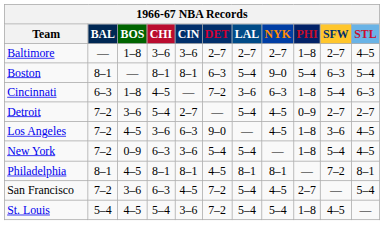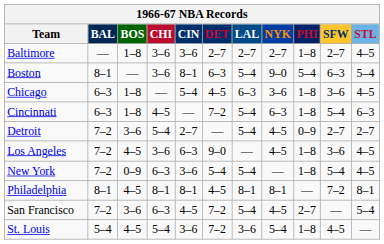 <table class="wikitable" style="font-size:95%; text-align:center;">
 <tr>
 <th colspan=11>1966-67 NBA Records</th>
 </tr>
 <tr>
 <th width=100>Team</th>
 <th style="background:#002854;color:#FFFFFF;width=35">BAL</th>
 <th style="background:#006400;color:#FFFFFF;width=35">BOS</th>
 <th style="background:#BA0C2F;color:#FFFFFF;width=35">CHI</th>
 <th style="background:#012F6B;color:#FFFFFF;width=35">CIN</th>
 <th style="background:#012F6B;color:#D40032;width=35">DET</th>
 <th style="background:#004B87;color:#FFFFFF;width=35">LAL</th>
 <th style="background:#003EA4;color:#FF8C00;width=35">NYK</th>
 <th style="background:#012268;color:#C60D28;width=35">PHI</th>
 <th style="background:#FFC62C;color:#012F6B;width=35">SFW</th>
 <th style="background:#69B3E6;color:#C70F2E;width=35">STL</th>
 </tr>
 <tr>
 <td style="text-align:left;"><a href='#'>Baltimore</a></td>
 <td>—</td>
 <td>1–8</td>
 <td>3–6</td>
 <td>3–6</td>
 <td>2–7</td>
 <td>2–7</td>
 <td>2–7</td>
 <td>1–8</td>
 <td>2–7</td>
 <td>4–5</td>
 </tr>
 <tr>
 <td style="text-align:left;"><a href='#'>Boston</a></td>
 <td>8–1</td>
 <td>—</td>
-<td>8–1</td>
+<td>3–6</td>
 <td>8–1</td>
 <td>6–3</td>
 <td>5–4</td>
 <td>9–0</td>
 <td>5–4</td>
 <td>6–3</td>
 <td>5–4</td>
 </tr>
 <tr>
+<td style="text-align:left;"><a href='#'>Chicago</a></td>
+<td>6–3</td>
+<td>1–8</td>
+<td>—</td>
+<td>5–4</td>
+<td>4–5</td>
+<td>6–3</td>
+<td>3–6</td>
+<td>1–8</td>
+<td>3–6</td>
+<td>4–5</td>
+</tr>
+<tr>
 <td style="text-align:left;"><a href='#'>Cincinnati</a></td>
 <td>6–3</td>
 <td>1–8</td>
 <td>4–5</td>
 <td>—</td>
 <td>7–2</td>
-<td>3–6</td>
+<td>5–4</td>
 <td>6–3</td>
 <td>1–8</td>
 <td>5–4</td>
 <td>6–3</td>
 </tr>
 <tr>
 <td style="text-align:left;"><a href='#'>Detroit</a></td>
 <td>7–2</td>
 <td>3–6</td>
 <td>5–4</td>
 <td>2–7</td>
 <td>—</td>
 <td>5–4</td>
 <td>4–5</td>
 <td>0–9</td>
 <td>2–7</td>
 <td>2–7</td>
 </tr>
 <tr>
 <td style="text-align:left;"><a href='#'>Los Angeles</a></td>
 <td>7–2</td>
 <td>4–5</td>
 <td>3–6</td>
 <td>6–3</td>
 <td>9–0</td>
 <td>—</td>
 <td>4–5</td>
 <td>1–8</td>
 <td>3–6</td>
 <td>4–5</td>
 </tr>
 <tr>
 <td style="text-align:left;"><a href='#'>New York</a></td>
 <td>7–2</td>
 <td>0–9</td>
 <td>6–3</td>
 <td>3–6</td>
 <td>5–4</td>
 <td>5–4</td>
 <td>—</td>
 <td>1–8</td>
 <td>5–4</td>
 <td>4–5</td>
 </tr>
 <tr>
 <td style="text-align:left;"><a href='#'>Philadelphia</a></td>
 <td>8–1</td>
 <td>4–5</td>
 <td>8–1</td>
 <td>8–1</td>
 <td>4–5</td>
 <td>8–1</td>
 <td>8–1</td>
 <td>—</td>
 <td>7–2</td>
 <td>8–1</td>
 </tr>
 <tr>
 <td style="text-align:left;">San Francisco</td>
 <td>7–2</td>
 <td>3–6</td>
 <td>6–3</td>
 <td>4–5</td>
 <td>7–2</td>
 <td>5–4</td>
 <td>4–5</td>
 <td>2–7</td>
 <td>—</td>
 <td>5–4</td>
 </tr>
 <tr>
 <td style="text-align:left;"><a href='#'>St. Louis</a></td>
 <td>5–4</td>
 <td>4–5</td>
 <td>5–4</td>
 <td>3–6</td>
 <td>7–2</td>
-<td>5–4</td>
+<td>3–6</td>
 <td>5–4</td>
 <td>1–8</td>
 <td>4–5</td>
 <td>—</td>
 </tr>
 </table>
